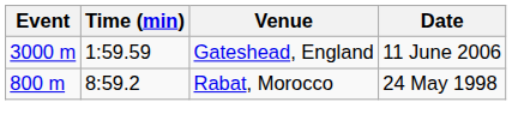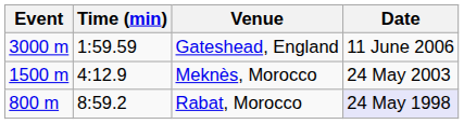 <table class="wikitable">
 <tr>
 <th>Event</th>
 <th>Time (<a href='#'>min</a>)</th>
 <th>Venue</th>
 <th>Date</th>
 </tr>
 <tr>
 <td><a href='#'>3000 m</a></td>
 <td>1:59.59</td>
 <td><a href='#'>Gateshead</a>, England</td>
 <td>11 June 2006</td>
 </tr>
 <tr>
+<td><a href='#'>1500 m</a></td>
+<td>4:12.9</td>
+<td><a href='#'>Meknès</a>, Morocco</td>
+<td>24 May 2003</td>
+</tr>
+<tr>
 <td><a href='#'>800 m</a></td>
 <td>8:59.2</td>
 <td><a href='#'>Rabat</a>, Morocco</td>
-<td>24 May 1998</td>
+<td style="background: lavender;">24 May 1998</td>
 </tr>
 </table>
